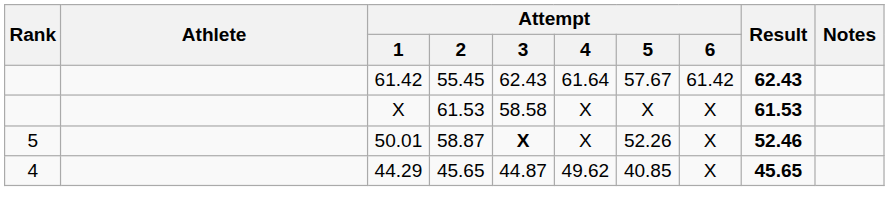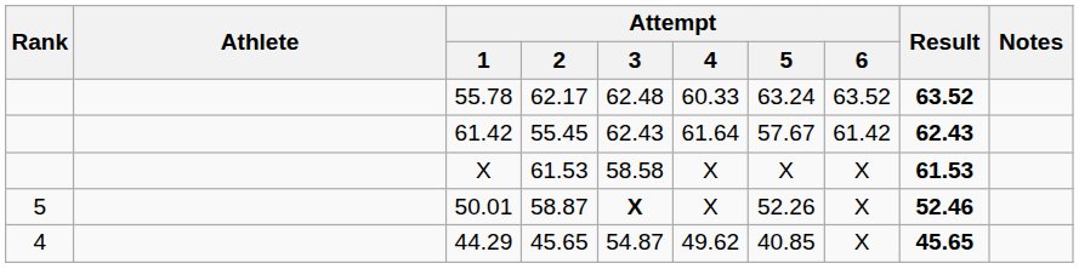 <table class="wikitable" style="text-align:center">
 <tr>
 <th rowspan=2 width=40>Rank</th>
 <th rowspan=2 width=250>Athlete</th>
 <th colspan=6>Attempt</th>
 <th rowspan=2 width=55>Result</th>
 <th rowspan=2 width=50>Notes</th>
 </tr>
 <tr>
 <th width=45>1</th>
 <th width=45>2</th>
 <th width=45>3</th>
 <th width=45>4</th>
 <th width=45>5</th>
 <th width=45>6</th>
+</tr>
+<tr>
+<td></td>
+<td align=left></td>
+<td>55.78</td>
+<td>62.17</td>
+<td>62.48</td>
+<td>60.33</td>
+<td>63.24</td>
+<td>63.52</td>
+<td><strong>63.52</strong></td>
+<td></td>
 </tr>
 <tr>
 <td></td>
 <td align=left></td>
 <td>61.42</td>
 <td>55.45</td>
 <td>62.43</td>
 <td>61.64</td>
 <td>57.67</td>
 <td>61.42</td>
 <td><strong>62.43</strong></td>
 <td></td>
 </tr>
 <tr>
 <td></td>
 <td align=left></td>
 <td>X</td>
 <td>61.53</td>
 <td>58.58</td>
 <td>X</td>
 <td>X</td>
 <td>X</td>
 <td><strong>61.53</strong></td>
 <td></td>
 </tr>
 <tr>
 <td>5</td>
 <td align=left></td>
 <td>50.01</td>
 <td>58.87</td>
 <td><strong>X</strong></td>
 <td>X</td>
 <td>52.26</td>
 <td>X</td>
 <td><strong>52.46</strong></td>
 <td></td>
 </tr>
 <tr>
 <td>4</td>
 <td align=left></td>
 <td>44.29</td>
 <td>45.65</td>
-<td>44.87</td>
+<td>54.87</td>
 <td>49.62</td>
 <td>40.85</td>
 <td>X</td>
 <td><strong>45.65</strong></td>
 <td></td>
 </tr>
 </table>
